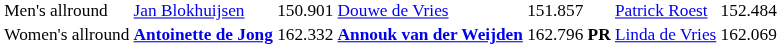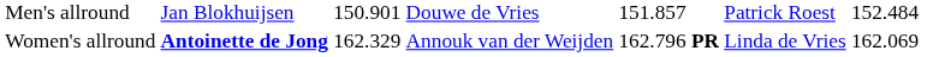 <table>
 <tr>
 <td>Men's allround</td>
 <td><a href='#'>Jan Blokhuijsen</a></td>
 <td>150.901</td>
 <td><a href='#'>Douwe de Vries</a></td>
 <td>151.857</td>
 <td><a href='#'>Patrick Roest</a></td>
 <td>152.484</td>
 </tr>
 <tr>
 <td>Women's allround</td>
 <td><strong><a href='#'>Antoinette de Jong</a></strong></td>
-<td>162.332</td>
-<td><strong><a href='#'>Annouk van der Weijden</a></strong></td>
+<td>162.329</td>
+<td><a href='#'>Annouk van der Weijden</a></td>
 <td>162.796 <strong>PR</strong></td>
 <td><a href='#'>Linda de Vries</a></td>
 <td>162.069</td>
 </tr>
 </table>
